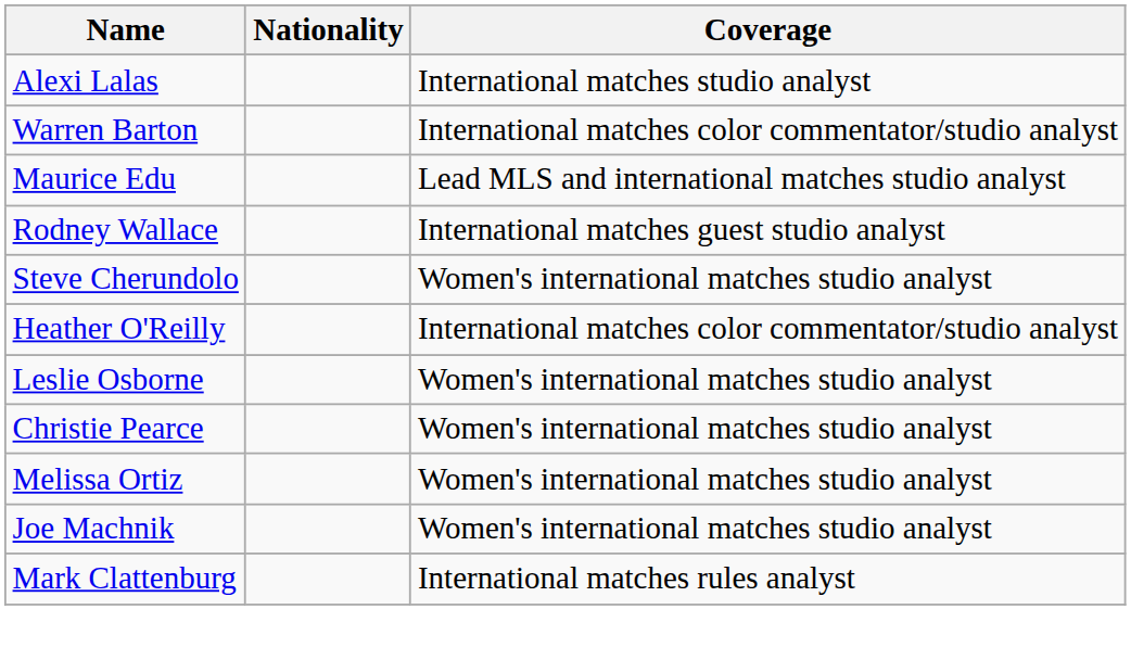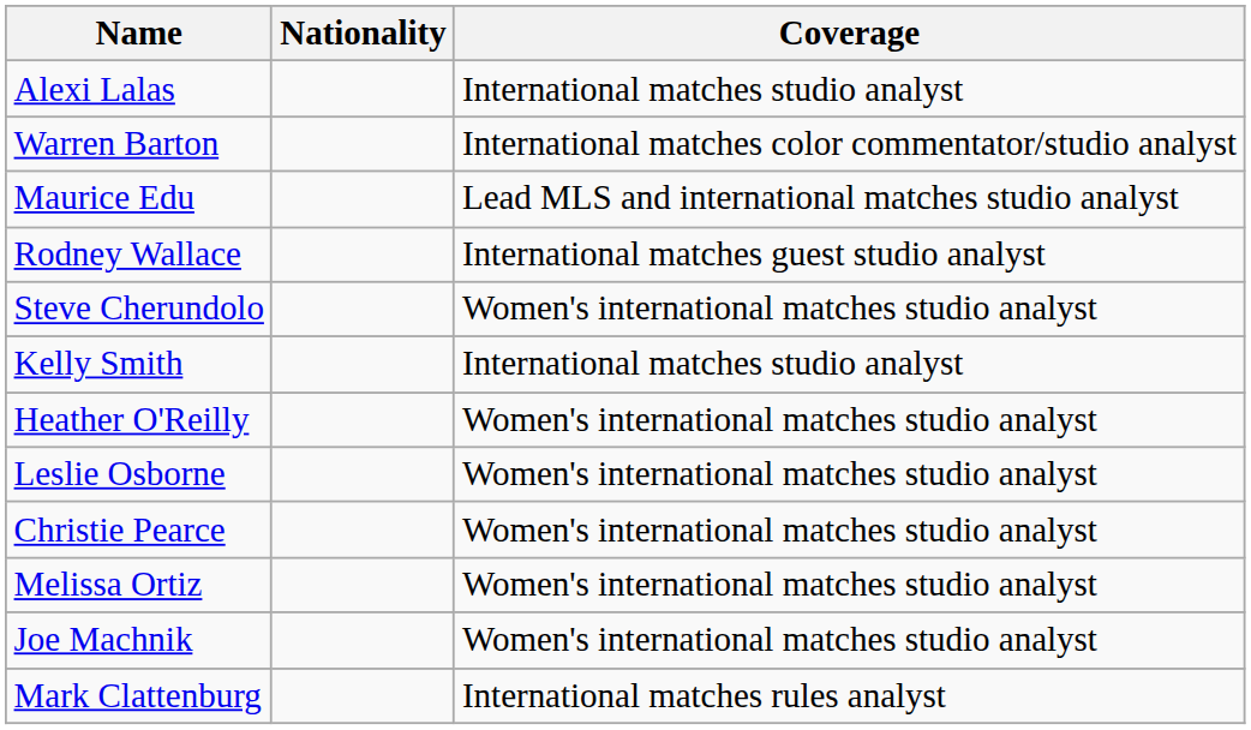 <table class="wikitable">
 <tr>
 <th>Name</th>
 <th>Nationality</th>
 <th>Coverage</th>
 </tr>
 <tr>
 <td><a href='#'>Alexi Lalas</a></td>
 <td></td>
 <td>International matches studio analyst</td>
 </tr>
 <tr>
 <td><a href='#'>Warren Barton</a></td>
 <td></td>
 <td>International matches color commentator/studio analyst</td>
 </tr>
 <tr>
 <td><a href='#'>Maurice Edu</a></td>
 <td></td>
 <td>Lead MLS and international matches studio analyst</td>
 </tr>
 <tr>
 <td><a href='#'>Rodney Wallace</a></td>
 <td></td>
 <td>International matches guest studio analyst</td>
 </tr>
 <tr>
 <td><a href='#'>Steve Cherundolo</a></td>
 <td></td>
 <td>Women's international matches studio analyst</td>
 </tr>
 <tr>
+<td><a href='#'>Kelly Smith</a></td>
+<td></td>
+<td>International matches studio analyst</td>
+</tr>
+<tr>
 <td><a href='#'>Heather O'Reilly</a></td>
 <td></td>
-<td>International matches color commentator/studio analyst</td>
+<td>Women's international matches studio analyst</td>
 </tr>
 <tr>
 <td><a href='#'>Leslie Osborne</a></td>
 <td></td>
 <td>Women's international matches studio analyst</td>
 </tr>
 <tr>
 <td><a href='#'>Christie Pearce</a></td>
 <td></td>
 <td>Women's international matches studio analyst</td>
 </tr>
 <tr>
 <td><a href='#'>Melissa Ortiz</a></td>
 <td></td>
 <td>Women's international matches studio analyst</td>
 </tr>
 <tr>
 <td><a href='#'>Joe Machnik</a></td>
 <td></td>
 <td>Women's international matches studio analyst</td>
 </tr>
 <tr>
 <td><a href='#'>Mark Clattenburg</a></td>
 <td></td>
 <td>International matches rules analyst</td>
 </tr>
 </table>
